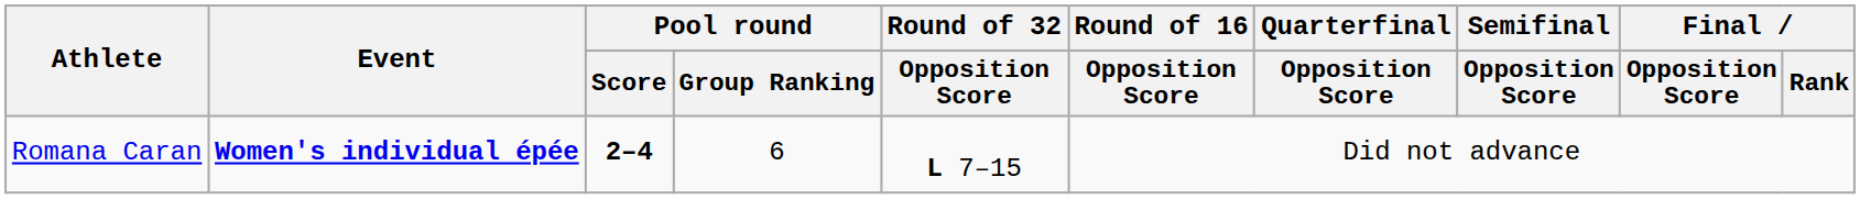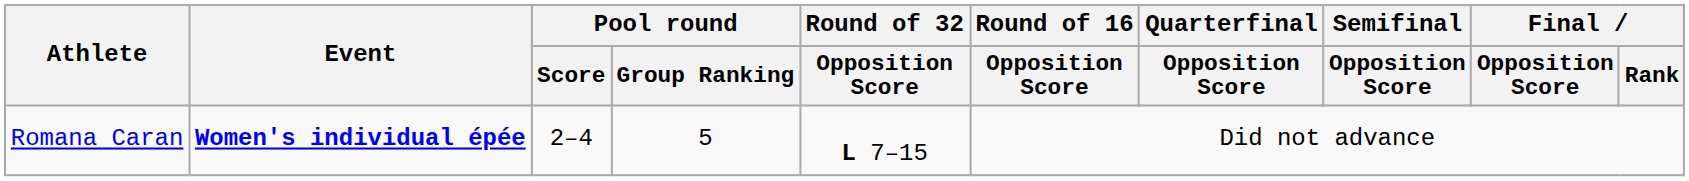 <table class="wikitable" style="font-size:90%">
 <tr>
 <th rowspan="2">Athlete</th>
 <th rowspan="2">Event</th>
 <th colspan="2">Pool round</th>
 <th>Round of 32</th>
 <th>Round of 16</th>
 <th>Quarterfinal</th>
 <th>Semifinal</th>
 <th colspan=2>Final / </th>
 </tr>
 <tr style="font-size:95%">
 <th>Score</th>
 <th>Group Ranking</th>
 <th>Opposition <br> Score</th>
 <th>Opposition <br> Score</th>
 <th>Opposition <br> Score</th>
 <th>Opposition <br> Score</th>
 <th>Opposition <br> Score</th>
 <th>Rank</th>
 </tr>
 <tr align=center>
 <td align=left><a href='#'>Romana Caran</a></td>
 <td align=left><strong><a href='#'>Women's individual épée</a></strong></td>
-<td><strong>2–4</strong></td>
-<td>6</td>
+<td>2–4</td>
+<td>5</td>
 <td><br> <strong>L</strong> 7–15</td>
 <td colspan="5">Did not advance</td>
 </tr>
 </table>
